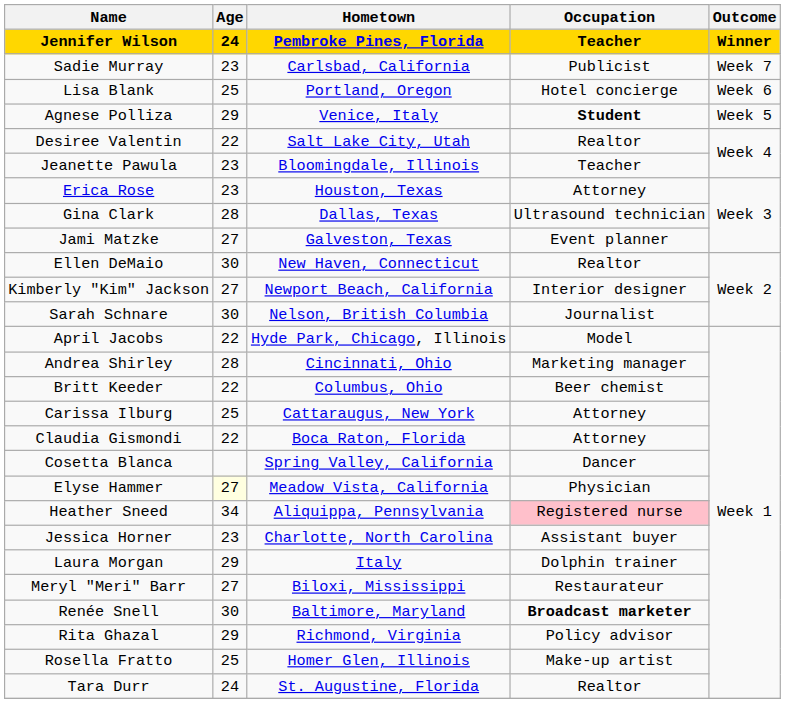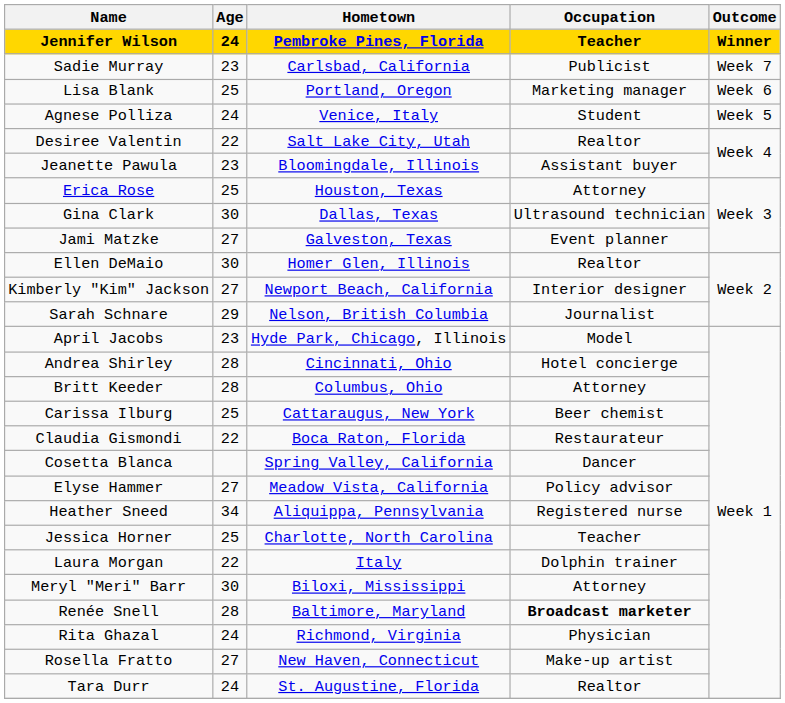 <table class="wikitable sortable" style="text-align:center;">
 <tr>
 <th>Name</th>
 <th>Age</th>
 <th>Hometown</th>
 <th>Occupation</th>
 <th>Outcome</th>
 </tr>
 <tr bgcolor="gold">
 <td><strong>Jennifer Wilson</strong></td>
 <td><strong>24</strong></td>
 <td><strong><a href='#'>Pembroke Pines, Florida</a></strong></td>
 <td><strong>Teacher</strong></td>
 <td><strong>Winner</strong></td>
 </tr>
 <tr>
 <td>Sadie Murray</td>
 <td>23</td>
 <td><a href='#'>Carlsbad, California</a></td>
 <td>Publicist</td>
 <td>Week 7</td>
 </tr>
 <tr>
 <td>Lisa Blank</td>
 <td>25</td>
 <td><a href='#'>Portland, Oregon</a></td>
-<td>Hotel concierge</td>
+<td>Marketing manager</td>
 <td>Week 6</td>
 </tr>
 <tr>
 <td>Agnese Polliza</td>
-<td>29</td>
+<td>24</td>
 <td><a href='#'>Venice, Italy</a></td>
-<td><strong>Student</strong></td>
+<td>Student</td>
 <td>Week 5</td>
 </tr>
 <tr>
 <td>Desiree Valentin</td>
 <td>22</td>
 <td><a href='#'>Salt Lake City, Utah</a></td>
 <td>Realtor</td>
 <td rowspan="2">Week 4</td>
 </tr>
 <tr>
 <td>Jeanette Pawula</td>
 <td>23</td>
 <td><a href='#'>Bloomingdale, Illinois</a></td>
-<td>Teacher</td>
+<td>Assistant buyer</td>
 </tr>
 <tr>
 <td><a href='#'>Erica Rose</a></td>
-<td>23</td>
+<td>25</td>
 <td><a href='#'>Houston, Texas</a></td>
 <td>Attorney</td>
 <td rowspan="3">Week 3</td>
 </tr>
 <tr>
 <td>Gina Clark</td>
-<td>28</td>
+<td>30</td>
 <td><a href='#'>Dallas, Texas</a></td>
 <td>Ultrasound technician</td>
 </tr>
 <tr>
 <td>Jami Matzke</td>
 <td>27</td>
 <td><a href='#'>Galveston, Texas</a></td>
 <td>Event planner</td>
 </tr>
 <tr>
 <td>Ellen DeMaio</td>
 <td>30</td>
-<td><a href='#'>New Haven, Connecticut</a></td>
+<td><a href='#'>Homer Glen, Illinois</a></td>
 <td>Realtor</td>
 <td rowspan="3">Week 2</td>
 </tr>
 <tr>
 <td>Kimberly "Kim" Jackson</td>
 <td>27</td>
 <td><a href='#'>Newport Beach, California</a></td>
 <td>Interior designer</td>
 </tr>
 <tr>
 <td>Sarah Schnare</td>
-<td>30</td>
+<td>29</td>
 <td><a href='#'>Nelson, British Columbia</a></td>
 <td>Journalist</td>
 </tr>
 <tr>
 <td>April Jacobs</td>
-<td>22</td>
+<td>23</td>
 <td><a href='#'>Hyde Park, Chicago</a>, Illinois</td>
 <td>Model</td>
 <td rowspan="15">Week 1</td>
 </tr>
 <tr>
 <td>Andrea Shirley</td>
 <td>28</td>
 <td><a href='#'>Cincinnati, Ohio</a></td>
-<td>Marketing manager</td>
+<td>Hotel concierge</td>
 </tr>
 <tr>
 <td>Britt Keeder</td>
-<td>22</td>
+<td>28</td>
 <td><a href='#'>Columbus, Ohio</a></td>
-<td>Beer chemist</td>
+<td>Attorney</td>
 </tr>
 <tr>
 <td>Carissa Ilburg</td>
 <td>25</td>
 <td><a href='#'>Cattaraugus, New York</a></td>
-<td>Attorney</td>
+<td>Beer chemist</td>
 </tr>
 <tr>
 <td>Claudia Gismondi</td>
 <td>22</td>
 <td><a href='#'>Boca Raton, Florida</a></td>
-<td>Attorney</td>
+<td>Restaurateur</td>
 </tr>
 <tr>
 <td>Cosetta Blanca</td>
 <td></td>
 <td><a href='#'>Spring Valley, California</a></td>
 <td>Dancer</td>
 </tr>
 <tr>
 <td>Elyse Hammer</td>
-<td style="background: lightyellow;">27</td>
+<td>27</td>
 <td><a href='#'>Meadow Vista, California</a></td>
-<td>Physician</td>
+<td>Policy advisor</td>
 </tr>
 <tr>
 <td>Heather Sneed</td>
 <td>34</td>
 <td><a href='#'>Aliquippa, Pennsylvania</a></td>
-<td style="background: pink;">Registered nurse</td>
+<td>Registered nurse</td>
 </tr>
 <tr>
 <td>Jessica Horner</td>
-<td>23</td>
+<td>25</td>
 <td><a href='#'>Charlotte, North Carolina</a></td>
-<td>Assistant buyer</td>
+<td>Teacher</td>
 </tr>
 <tr>
 <td>Laura Morgan</td>
-<td>29</td>
+<td>22</td>
 <td><a href='#'>Italy</a></td>
 <td>Dolphin trainer</td>
 </tr>
 <tr>
 <td>Meryl "Meri" Barr</td>
-<td>27</td>
+<td>30</td>
 <td><a href='#'>Biloxi, Mississippi</a></td>
-<td>Restaurateur</td>
+<td>Attorney</td>
 </tr>
 <tr>
 <td>Renée Snell</td>
-<td>30</td>
+<td>28</td>
 <td><a href='#'>Baltimore, Maryland</a></td>
 <td><strong>Broadcast marketer</strong></td>
 </tr>
 <tr>
 <td>Rita Ghazal</td>
-<td>29</td>
+<td>24</td>
 <td><a href='#'>Richmond, Virginia</a></td>
-<td>Policy advisor</td>
+<td>Physician</td>
 </tr>
 <tr>
 <td>Rosella Fratto</td>
-<td>25</td>
-<td><a href='#'>Homer Glen, Illinois</a></td>
+<td>27</td>
+<td><a href='#'>New Haven, Connecticut</a></td>
 <td>Make-up artist</td>
 </tr>
 <tr>
 <td>Tara Durr</td>
 <td>24</td>
 <td><a href='#'>St. Augustine, Florida</a></td>
 <td>Realtor</td>
 </tr>
 <tr>
 </tr>
 </table>
